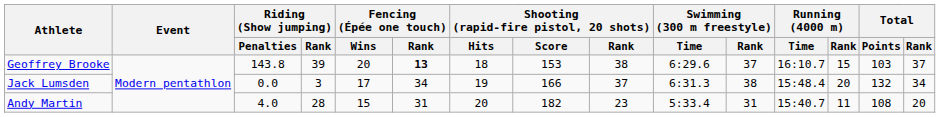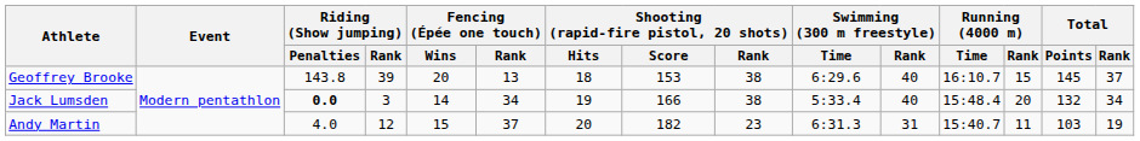 <table class=wikitable style=font-size:90%;text-align:center>
 <tr>
 <th rowspan=2>Athlete</th>
 <th rowspan=2>Event</th>
 <th colspan=2>Riding<br><span>(Show jumping)</span></th>
 <th colspan=2>Fencing<br><span>(Épée one touch)</span></th>
 <th colspan=3>Shooting<br><span>(rapid-fire pistol, 20 shots)</span></th>
 <th colspan=2>Swimming<br><span>(300 m freestyle)</span></th>
 <th colspan=2>Running<br><span>(4000 m)</span></th>
 <th colspan=2>Total</th>
 </tr>
 <tr style=font-size:95%>
 <th>Penalties</th>
 <th>Rank</th>
 <th>Wins</th>
 <th>Rank</th>
 <th>Hits</th>
 <th>Score</th>
 <th>Rank</th>
 <th>Time</th>
 <th>Rank</th>
 <th>Time</th>
 <th>Rank</th>
 <th>Points</th>
 <th>Rank</th>
 </tr>
 <tr>
 <td align=left><a href='#'>Geoffrey Brooke</a></td>
 <td align=left rowspan=3><a href='#'>Modern pentathlon</a></td>
 <td>143.8</td>
 <td>39</td>
 <td>20</td>
-<td><strong>13</strong></td>
+<td>13</td>
 <td>18</td>
 <td>153</td>
 <td>38</td>
 <td>6:29.6</td>
-<td>37</td>
+<td>40</td>
 <td>16:10.7</td>
 <td>15</td>
-<td>103</td>
+<td>145</td>
 <td>37</td>
 </tr>
 <tr>
 <td align=left><a href='#'>Jack Lumsden</a></td>
-<td>0.0</td>
+<td><strong>0.0</strong></td>
 <td>3</td>
-<td>17</td>
+<td>14</td>
 <td>34</td>
 <td>19</td>
 <td>166</td>
-<td>37</td>
-<td>6:31.3</td>
 <td>38</td>
+<td>5:33.4</td>
+<td>40</td>
 <td>15:48.4</td>
 <td>20</td>
 <td>132</td>
 <td>34</td>
 </tr>
 <tr>
 <td align=left><a href='#'>Andy Martin</a></td>
 <td>4.0</td>
-<td>28</td>
+<td>12</td>
 <td>15</td>
-<td>31</td>
+<td>37</td>
 <td>20</td>
 <td>182</td>
 <td>23</td>
-<td>5:33.4</td>
+<td>6:31.3</td>
 <td>31</td>
 <td>15:40.7</td>
 <td>11</td>
-<td>108</td>
-<td>20</td>
+<td>103</td>
+<td>19</td>
 </tr>
 </table>
